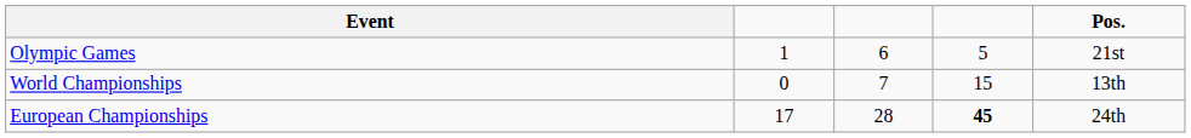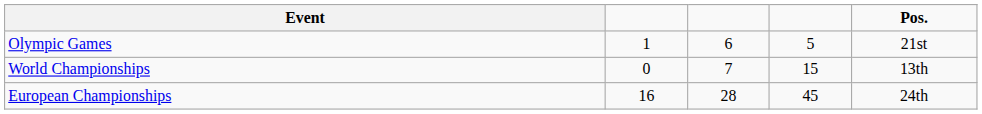 <table class="wikitable" width="70%" style="font-size:90%; text-align:center;">
 <tr>
 <th>Event</th>
 <td></td>
 <td></td>
 <td></td>
 <td><strong>Pos.</strong></td>
 </tr>
 <tr>
 <td align="left"><a href='#'>Olympic Games</a></td>
 <td>1</td>
 <td>6</td>
 <td>5</td>
 <td>21st</td>
 </tr>
 <tr>
 <td align="left"><a href='#'>World Championships</a></td>
 <td>0</td>
 <td>7</td>
 <td>15</td>
 <td>13th</td>
 </tr>
 <tr>
 <td align="left"><a href='#'>European Championships</a></td>
-<td>17</td>
+<td>16</td>
 <td>28</td>
-<td><strong>45</strong></td>
+<td>45</td>
 <td>24th</td>
 </tr>
 </table>
